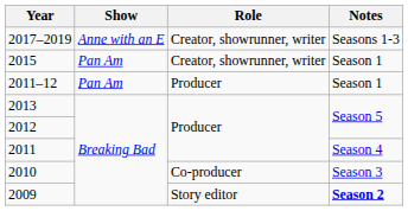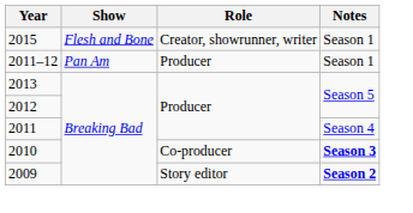 <table class="wikitable">
 <tr>
 <th>Year</th>
 <th>Show</th>
 <th>Role</th>
 <th>Notes</th>
 </tr>
 <tr>
-<td>2017–2019</td>
-<td><em><a href='#'>Anne with an E</a></em></td>
-<td>Creator, showrunner, writer</td>
-<td>Seasons 1-3</td>
-</tr>
-<tr>
 <td>2015</td>
-<td><em><a href='#'>Pan Am</a></em></td>
+<td><em><a href='#'>Flesh and Bone</a></em></td>
 <td>Creator, showrunner, writer</td>
 <td>Season 1</td>
 </tr>
 <tr>
 <td>2011–12</td>
 <td><em><a href='#'>Pan Am</a></em></td>
 <td>Producer</td>
 <td>Season 1</td>
 </tr>
 <tr>
 <td>2013</td>
 <td rowspan="5"><em><a href='#'>Breaking Bad</a></em></td>
 <td rowspan="3">Producer</td>
 <td rowspan="2"><a href='#'>Season 5</a></td>
 </tr>
 <tr>
 <td>2012</td>
 </tr>
 <tr>
 <td>2011</td>
 <td><a href='#'>Season 4</a></td>
 </tr>
 <tr>
 <td>2010</td>
 <td>Co-producer</td>
-<td><a href='#'>Season 3</a></td>
+<td><strong><a href='#'>Season 3</a></strong></td>
 </tr>
 <tr>
 <td>2009</td>
 <td>Story editor</td>
 <td><strong><a href='#'>Season 2</a></strong></td>
 </tr>
 </table>
